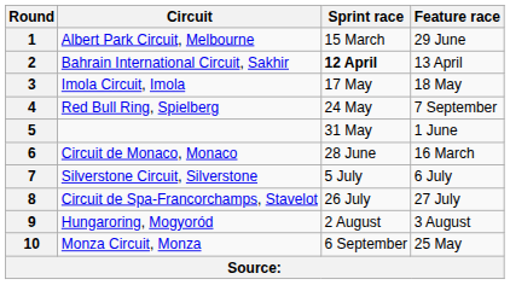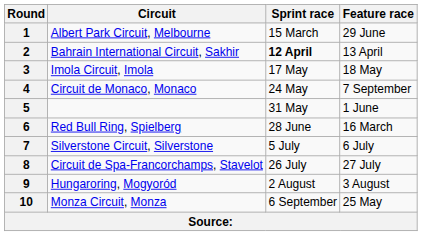 <table class="wikitable" style="font-size:85%;">
 <tr>
 <th>Round</th>
 <th>Circuit</th>
 <th nowrap="">Sprint race</th>
 <th nowrap="">Feature race</th>
 </tr>
 <tr>
 <th>1</th>
 <td> <a href='#'>Albert Park Circuit</a>, <a href='#'>Melbourne</a></td>
 <td>15 March</td>
 <td>29 June</td>
 </tr>
 <tr>
 <th>2</th>
 <td> <a href='#'>Bahrain International Circuit</a>, <a href='#'>Sakhir</a></td>
 <td><strong>12 April</strong></td>
 <td>13 April</td>
 </tr>
 <tr>
 <th>3</th>
 <td> <a href='#'>Imola Circuit</a>, <a href='#'>Imola</a></td>
 <td>17 May</td>
 <td>18 May</td>
 </tr>
 <tr>
 <th>4</th>
-<td nowrap=""> <a href='#'>Red Bull Ring</a>, <a href='#'>Spielberg</a></td>
+<td> <a href='#'>Circuit de Monaco</a>, <a href='#'>Monaco</a></td>
 <td>24 May</td>
 <td nowrap>7 September</td>
 </tr>
 <tr>
 <th>5</th>
 <td></td>
 <td>31 May</td>
 <td>1 June</td>
 </tr>
 <tr>
 <th>6</th>
-<td> <a href='#'>Circuit de Monaco</a>, <a href='#'>Monaco</a></td>
+<td nowrap=""> <a href='#'>Red Bull Ring</a>, <a href='#'>Spielberg</a></td>
 <td>28 June</td>
 <td>16 March</td>
 </tr>
 <tr>
 <th>7</th>
 <td nowrap=""> <a href='#'>Silverstone Circuit</a>, <a href='#'>Silverstone</a></td>
 <td>5 July</td>
 <td>6 July</td>
 </tr>
 <tr>
 <th>8</th>
 <td nowrap=""> <a href='#'>Circuit de Spa-Francorchamps</a>, <a href='#'>Stavelot</a></td>
 <td>26 July</td>
 <td>27 July</td>
 </tr>
 <tr>
 <th>9</th>
 <td nowrap=""> <a href='#'>Hungaroring</a>, <a href='#'>Mogyoród</a></td>
 <td>2 August</td>
 <td>3 August</td>
 </tr>
 <tr>
 <th>10</th>
 <td nowrap=""> <a href='#'>Monza Circuit</a>, <a href='#'>Monza</a></td>
 <td nowrap>6 September</td>
 <td>25 May</td>
 </tr>
 <tr>
 <th colspan="4">Source:</th>
 </tr>
 </table>
